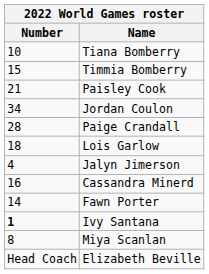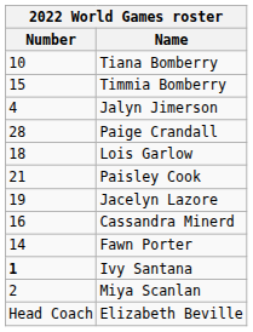 <table class="wikitable collapsible collapsed">
 <tr>
 <th colspan="2">2022 World Games roster</th>
 </tr>
 <tr>
 <th>Number</th>
 <th>Name</th>
 </tr>
 <tr>
 <td>10</td>
 <td>Tiana Bomberry</td>
 </tr>
 <tr>
 <td>15</td>
 <td>Timmia Bomberry</td>
 </tr>
 <tr>
-<td>21</td>
-<td>Paisley Cook</td>
-</tr>
-<tr>
-<td>34</td>
-<td>Jordan Coulon</td>
+<td>4</td>
+<td>Jalyn Jimerson</td>
 </tr>
 <tr>
 <td>28</td>
 <td>Paige Crandall</td>
 </tr>
 <tr>
 <td>18</td>
 <td>Lois Garlow</td>
 </tr>
 <tr>
-<td>4</td>
-<td>Jalyn Jimerson</td>
+<td>21</td>
+<td>Paisley Cook</td>
+</tr>
+<tr>
+<td>19</td>
+<td>Jacelyn Lazore</td>
 </tr>
 <tr>
 <td>16</td>
 <td>Cassandra Minerd</td>
 </tr>
 <tr>
 <td>14</td>
 <td>Fawn Porter</td>
 </tr>
 <tr>
 <td><strong>1</strong></td>
 <td>Ivy Santana</td>
 </tr>
 <tr>
-<td>8</td>
+<td>2</td>
 <td>Miya Scanlan</td>
 </tr>
 <tr>
 <td>Head Coach</td>
 <td>Elizabeth Beville</td>
 </tr>
 </table>
